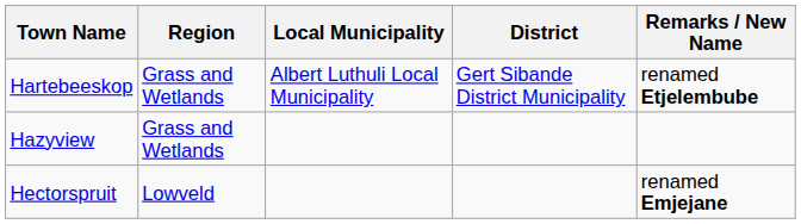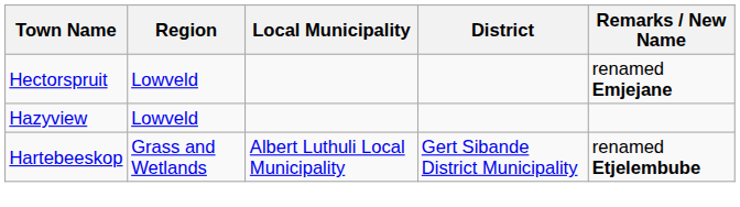 <table class="wikitable sortable" style="font-size: 95%;">
 <tr>
 <th>Town Name</th>
 <th>Region</th>
 <th>Local Municipality</th>
 <th>District</th>
 <th>Remarks / New Name</th>
 </tr>
 <tr>
+<td><a href='#'>Hectorspruit</a></td>
+<td><a href='#'>Lowveld</a></td>
+<td></td>
+<td></td>
+<td>renamed <strong>Emjejane</strong></td>
+</tr>
+<tr>
+<td><a href='#'>Hazyview</a></td>
+<td><a href='#'>Lowveld</a></td>
+<td></td>
+<td></td>
+<td></td>
+</tr>
+<tr>
 <td><a href='#'>Hartebeeskop</a></td>
 <td><a href='#'>Grass and Wetlands</a></td>
 <td><a href='#'>Albert Luthuli Local Municipality</a></td>
 <td><a href='#'>Gert Sibande District Municipality</a></td>
 <td>renamed <strong>Etjelembube</strong></td>
 </tr>
-<tr>
-<td><a href='#'>Hazyview</a></td>
-<td><a href='#'>Grass and Wetlands</a></td>
-<td></td>
-<td></td>
-<td></td>
-</tr>
-<tr>
-<td><a href='#'>Hectorspruit</a></td>
-<td><a href='#'>Lowveld</a></td>
-<td></td>
-<td></td>
-<td>renamed <strong>Emjejane</strong></td>
-</tr>
 </table>
